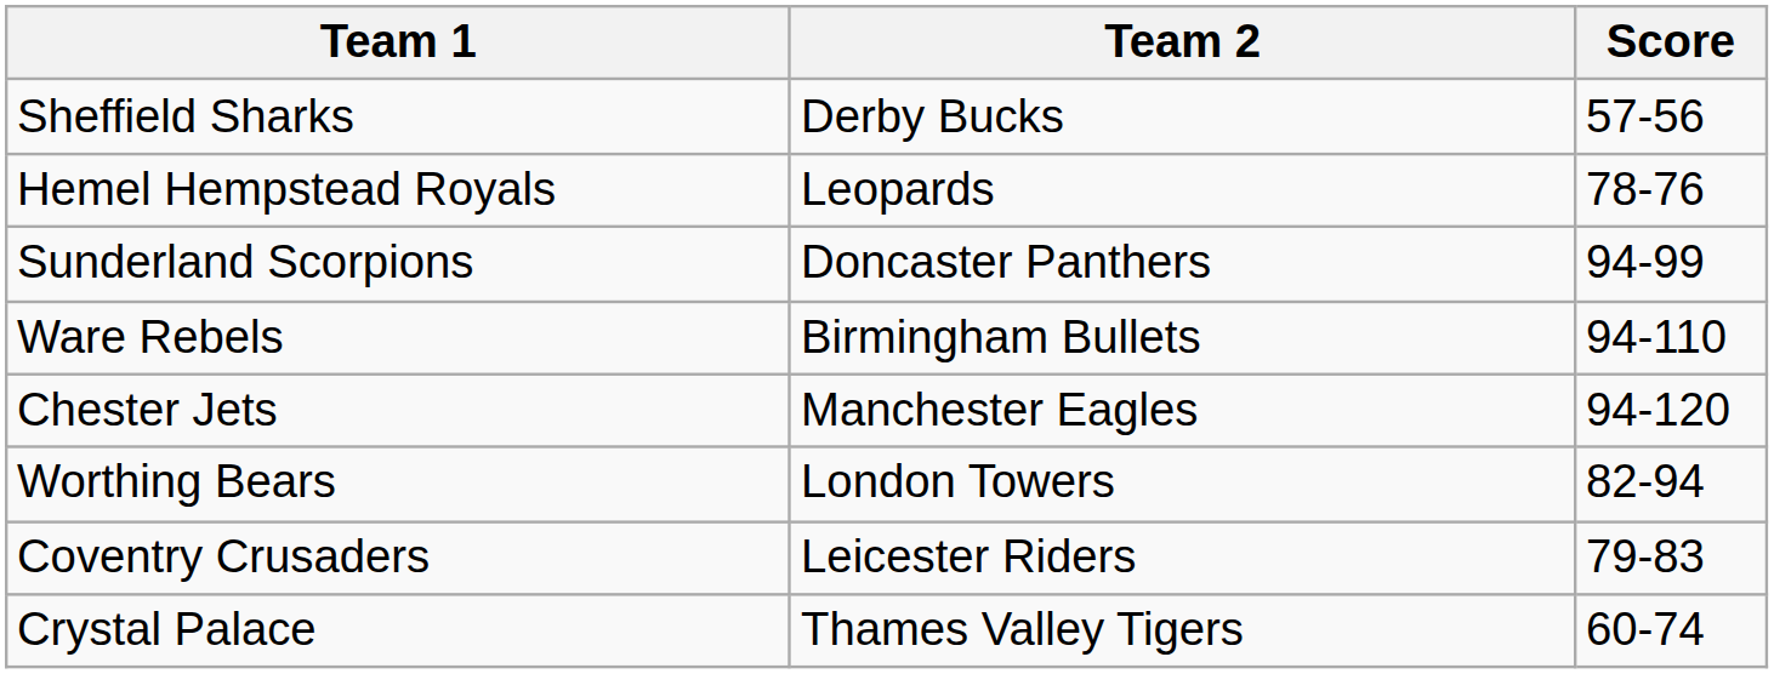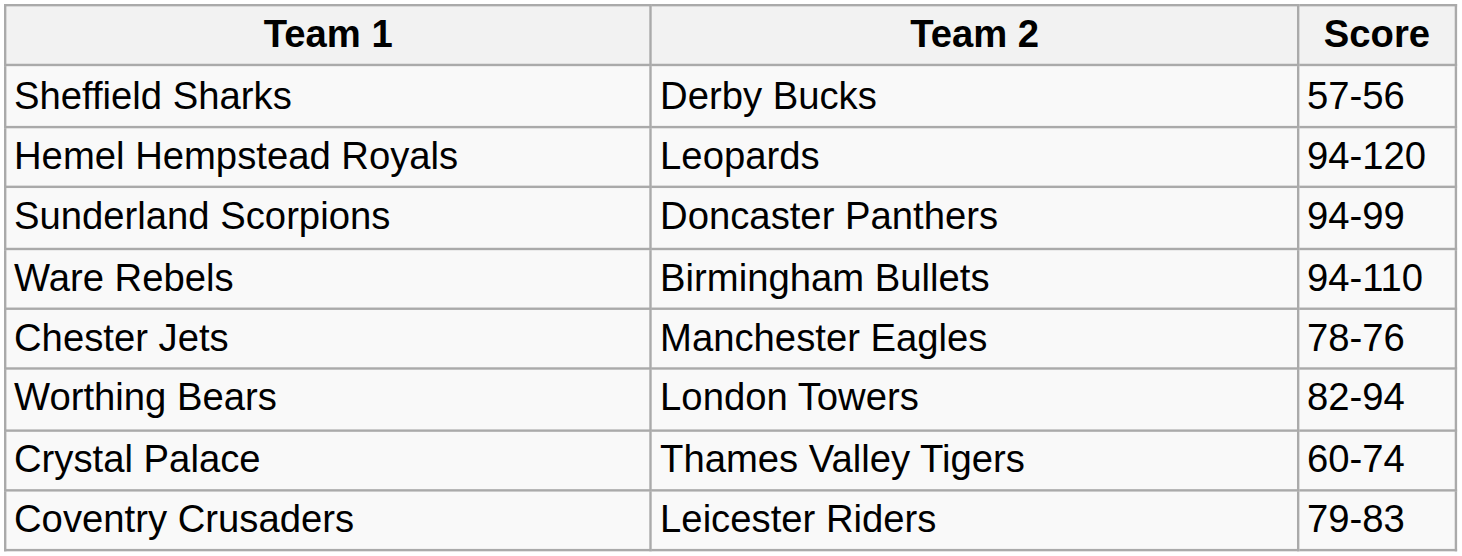 <table class="wikitable" style="font-size: 100%">
 <tr>
 <th width=280>Team 1</th>
 <th width=280>Team 2</th>
 <th width=60>Score</th>
 </tr>
 <tr>
 <td>Sheffield Sharks</td>
 <td>Derby Bucks</td>
 <td>57-56</td>
 </tr>
 <tr>
 <td>Hemel Hempstead Royals</td>
 <td>Leopards</td>
-<td>78-76</td>
+<td>94-120</td>
 </tr>
 <tr>
 <td>Sunderland Scorpions</td>
 <td>Doncaster Panthers</td>
 <td>94-99</td>
 </tr>
 <tr>
 <td>Ware Rebels</td>
 <td>Birmingham Bullets</td>
 <td>94-110</td>
 </tr>
 <tr>
 <td>Chester Jets</td>
 <td>Manchester Eagles</td>
-<td>94-120</td>
+<td>78-76</td>
 </tr>
 <tr>
 <td>Worthing Bears</td>
 <td>London Towers</td>
 <td>82-94</td>
 </tr>
 <tr>
+<td>Crystal Palace</td>
+<td>Thames Valley Tigers</td>
+<td>60-74</td>
+</tr>
+<tr>
 <td>Coventry Crusaders</td>
 <td>Leicester Riders</td>
 <td>79-83</td>
 </tr>
-<tr>
-<td>Crystal Palace</td>
-<td>Thames Valley Tigers</td>
-<td>60-74</td>
-</tr>
 </table>
